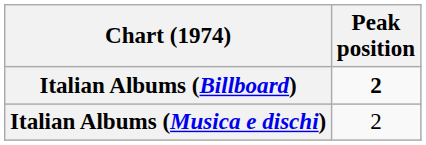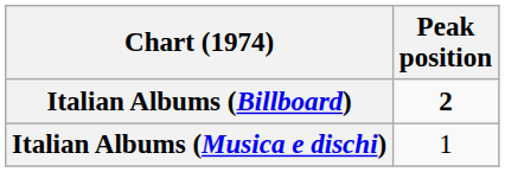 <table class="wikitable plainrowheaders" style="text-align:center">
 <tr>
 <th scope="col">Chart (1974)</th>
 <th scope="col">Peak<br>position</th>
 </tr>
 <tr>
 <th scope="row">Italian Albums (<em><a href='#'>Billboard</a></em>)</th>
 <td><strong>2</strong></td>
 </tr>
 <tr>
 <th scope="row">Italian Albums (<em><a href='#'>Musica e dischi</a></em>)</th>
-<td>2</td>
+<td>1</td>
 </tr>
 </table>
